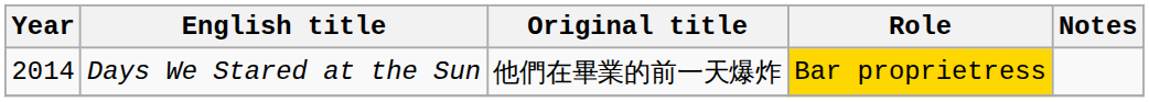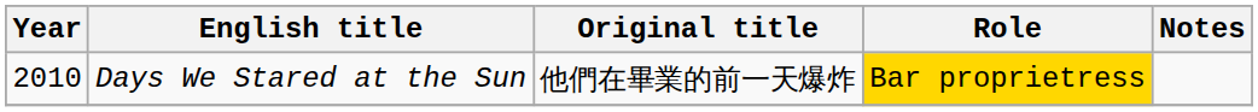 <table class="wikitable sortable">
 <tr>
 <th>Year</th>
 <th>English title</th>
 <th>Original title</th>
 <th>Role</th>
 <th class="unsortable">Notes</th>
 </tr>
 <tr>
-<td>2014</td>
+<td>2010</td>
 <td><em>Days We Stared at the Sun</em></td>
 <td>他們在畢業的前一天爆炸</td>
 <td style="background: gold;">Bar proprietress</td>
 <td></td>
 </tr>
 <tr>
 </tr>
 </table>
